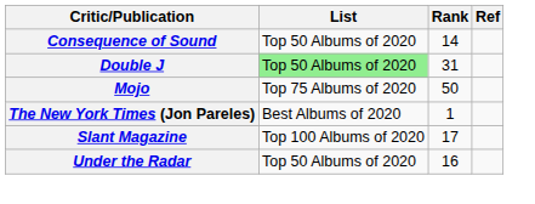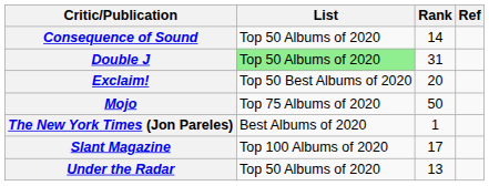 <table class="wikitable plainrowheaders">
 <tr>
 <th>Critic/Publication</th>
 <th>List</th>
 <th>Rank</th>
 <th>Ref</th>
 </tr>
 <tr>
 <th scope="row"><em><a href='#'>Consequence of Sound</a></em></th>
 <td>Top 50 Albums of 2020</td>
 <td style="text-align:center;">14</td>
 <td style="text-align:center;"></td>
 </tr>
 <tr>
 <th scope="row"><em><a href='#'>Double J</a></em></th>
 <td style="background: lightgreen;">Top 50 Albums of 2020</td>
 <td style="text-align:center;">31</td>
+<td style="text-align:center;"></td>
+</tr>
+<tr>
+<th scope="row"><em><a href='#'>Exclaim!</a></em></th>
+<td>Top 50 Best Albums of 2020</td>
+<td style="text-align:center;">20</td>
 <td style="text-align:center;"></td>
 </tr>
 <tr>
 <th scope="row"><em><a href='#'>Mojo</a></em></th>
 <td>Top 75 Albums of 2020</td>
 <td style="text-align:center;">50</td>
 <td style="text-align:center;"></td>
 </tr>
 <tr>
 <th scope="row"><em><a href='#'>The New York Times</a></em> (Jon Pareles)</th>
 <td>Best Albums of 2020</td>
 <td style="text-align:center;">1</td>
 <td style="text-align:center;"></td>
 </tr>
 <tr>
 <th scope="row"><em><a href='#'>Slant Magazine</a></em></th>
 <td>Top 100 Albums of 2020</td>
 <td style="text-align:center;">17</td>
 <td style="text-align:center;"></td>
 </tr>
 <tr>
 <th scope="row"><em><a href='#'>Under the Radar</a></em></th>
 <td>Top 50 Albums of 2020</td>
-<td style="text-align:center;">16</td>
+<td style="text-align:center;">13</td>
 <td style="text-align:center;"></td>
 </tr>
 </table>
